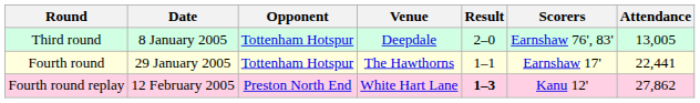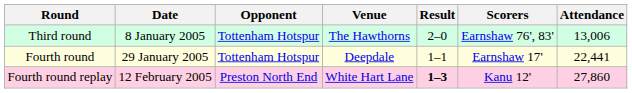 <table class="wikitable" style="text-align:center">
 <tr>
 <th>Round</th>
 <th>Date</th>
 <th>Opponent</th>
 <th>Venue</th>
 <th>Result</th>
 <th>Scorers</th>
 <th>Attendance</th>
 </tr>
 <tr style="background-color: #d0ffe3;">
 <td>Third round</td>
 <td>8 January 2005</td>
 <td><a href='#'>Tottenham Hotspur</a></td>
-<td><a href='#'>Deepdale</a></td>
+<td><a href='#'>The Hawthorns</a></td>
 <td>2–0</td>
 <td><a href='#'>Earnshaw</a> 76', 83'</td>
-<td>13,005</td>
+<td>13,006</td>
 </tr>
 <tr style="background-color: #ffffdd;">
 <td>Fourth round</td>
 <td>29 January 2005</td>
 <td><a href='#'>Tottenham Hotspur</a></td>
-<td><a href='#'>The Hawthorns</a></td>
+<td><a href='#'>Deepdale</a></td>
 <td>1–1</td>
 <td><a href='#'>Earnshaw</a> 17'</td>
 <td>22,441</td>
 </tr>
 <tr style="background-color: #ffd0e3;">
 <td>Fourth round replay</td>
 <td>12 February 2005</td>
 <td><a href='#'>Preston North End</a></td>
 <td><a href='#'>White Hart Lane</a></td>
 <td><strong>1–3</strong></td>
 <td><a href='#'>Kanu</a> 12'</td>
-<td>27,862</td>
+<td>27,860</td>
 </tr>
 </table>
